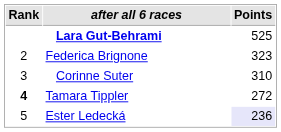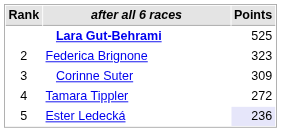 <table cellspacing="1" cellpadding="3" style="border:1px solid #aaa; font-size:86%;">
 <tr style="background:#e4e4e4;">
 <th style="border-bottom:1px solid #aaa; width:10px;">Rank</th>
 <th style="border-bottom:1px solid #aaa; width:200px; white-space:nowrap;"><em>after all 6 races</em></th>
 <th style="border-bottom:1px solid #aaa; width:20px;">Points</th>
 </tr>
 <tr>
 <td style="text-align:center;"></td>
 <td>   <strong><a href='#'>Lara Gut-Behrami</a></strong></td>
 <td align="right">525</td>
 </tr>
 <tr>
 <td style="text-align:center;">2</td>
 <td> <a href='#'>Federica Brignone</a></td>
 <td align="right">323</td>
 </tr>
 <tr>
 <td style="text-align:center;">3</td>
 <td>   <a href='#'>Corinne Suter</a></td>
-<td align="right">310</td>
+<td align="right">309</td>
 </tr>
 <tr>
-<td style="text-align:center;"><strong>4</strong></td>
+<td style="text-align:center;">4</td>
 <td> <a href='#'>Tamara Tippler</a></td>
 <td align="right">272</td>
 </tr>
 <tr>
 <td style="text-align:center;">5</td>
 <td> <a href='#'>Ester Ledecká</a></td>
 <td align="right" style="background: lavender;">236</td>
 </tr>
 </table>
